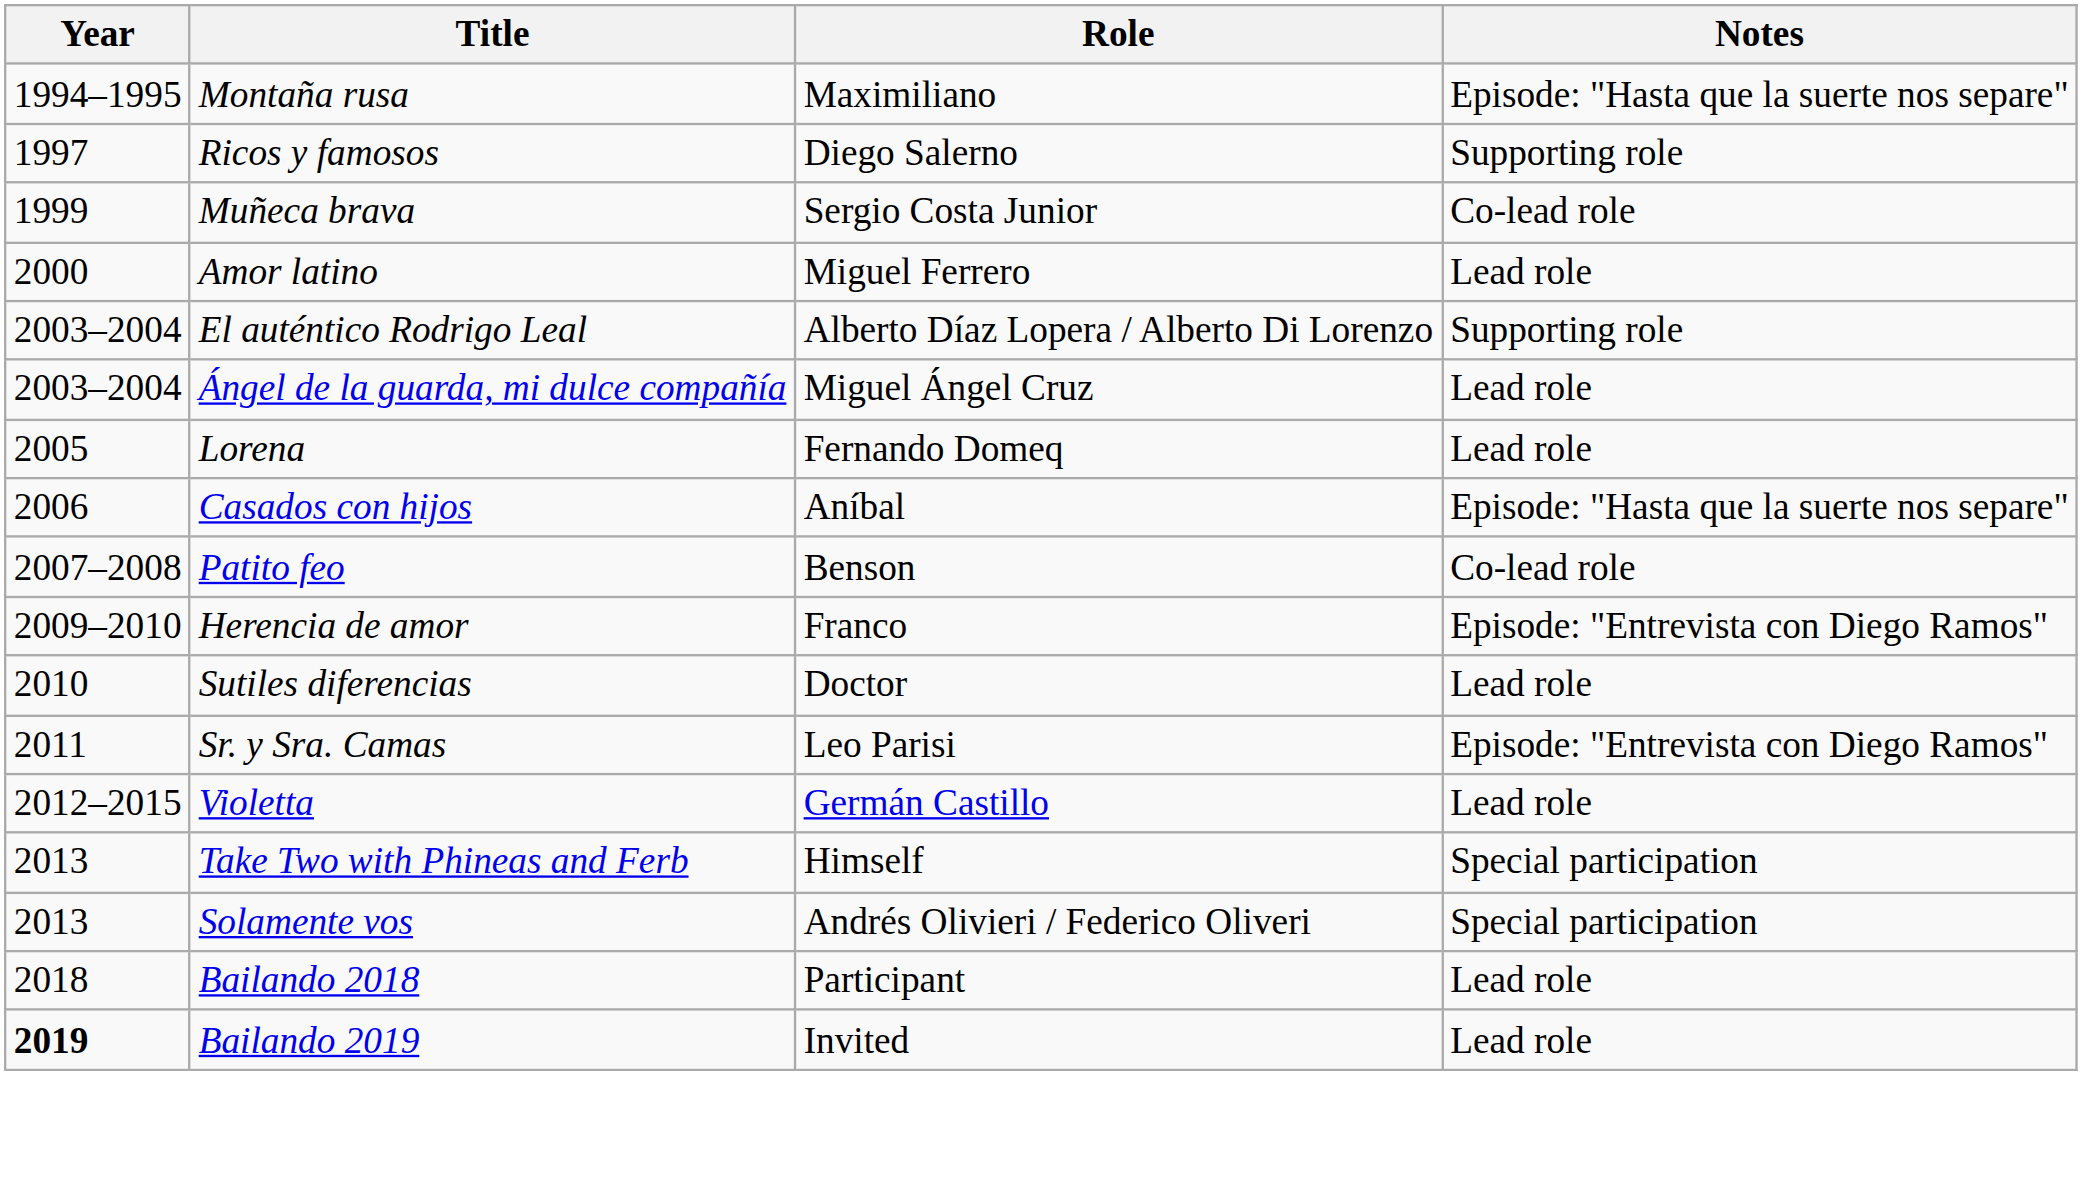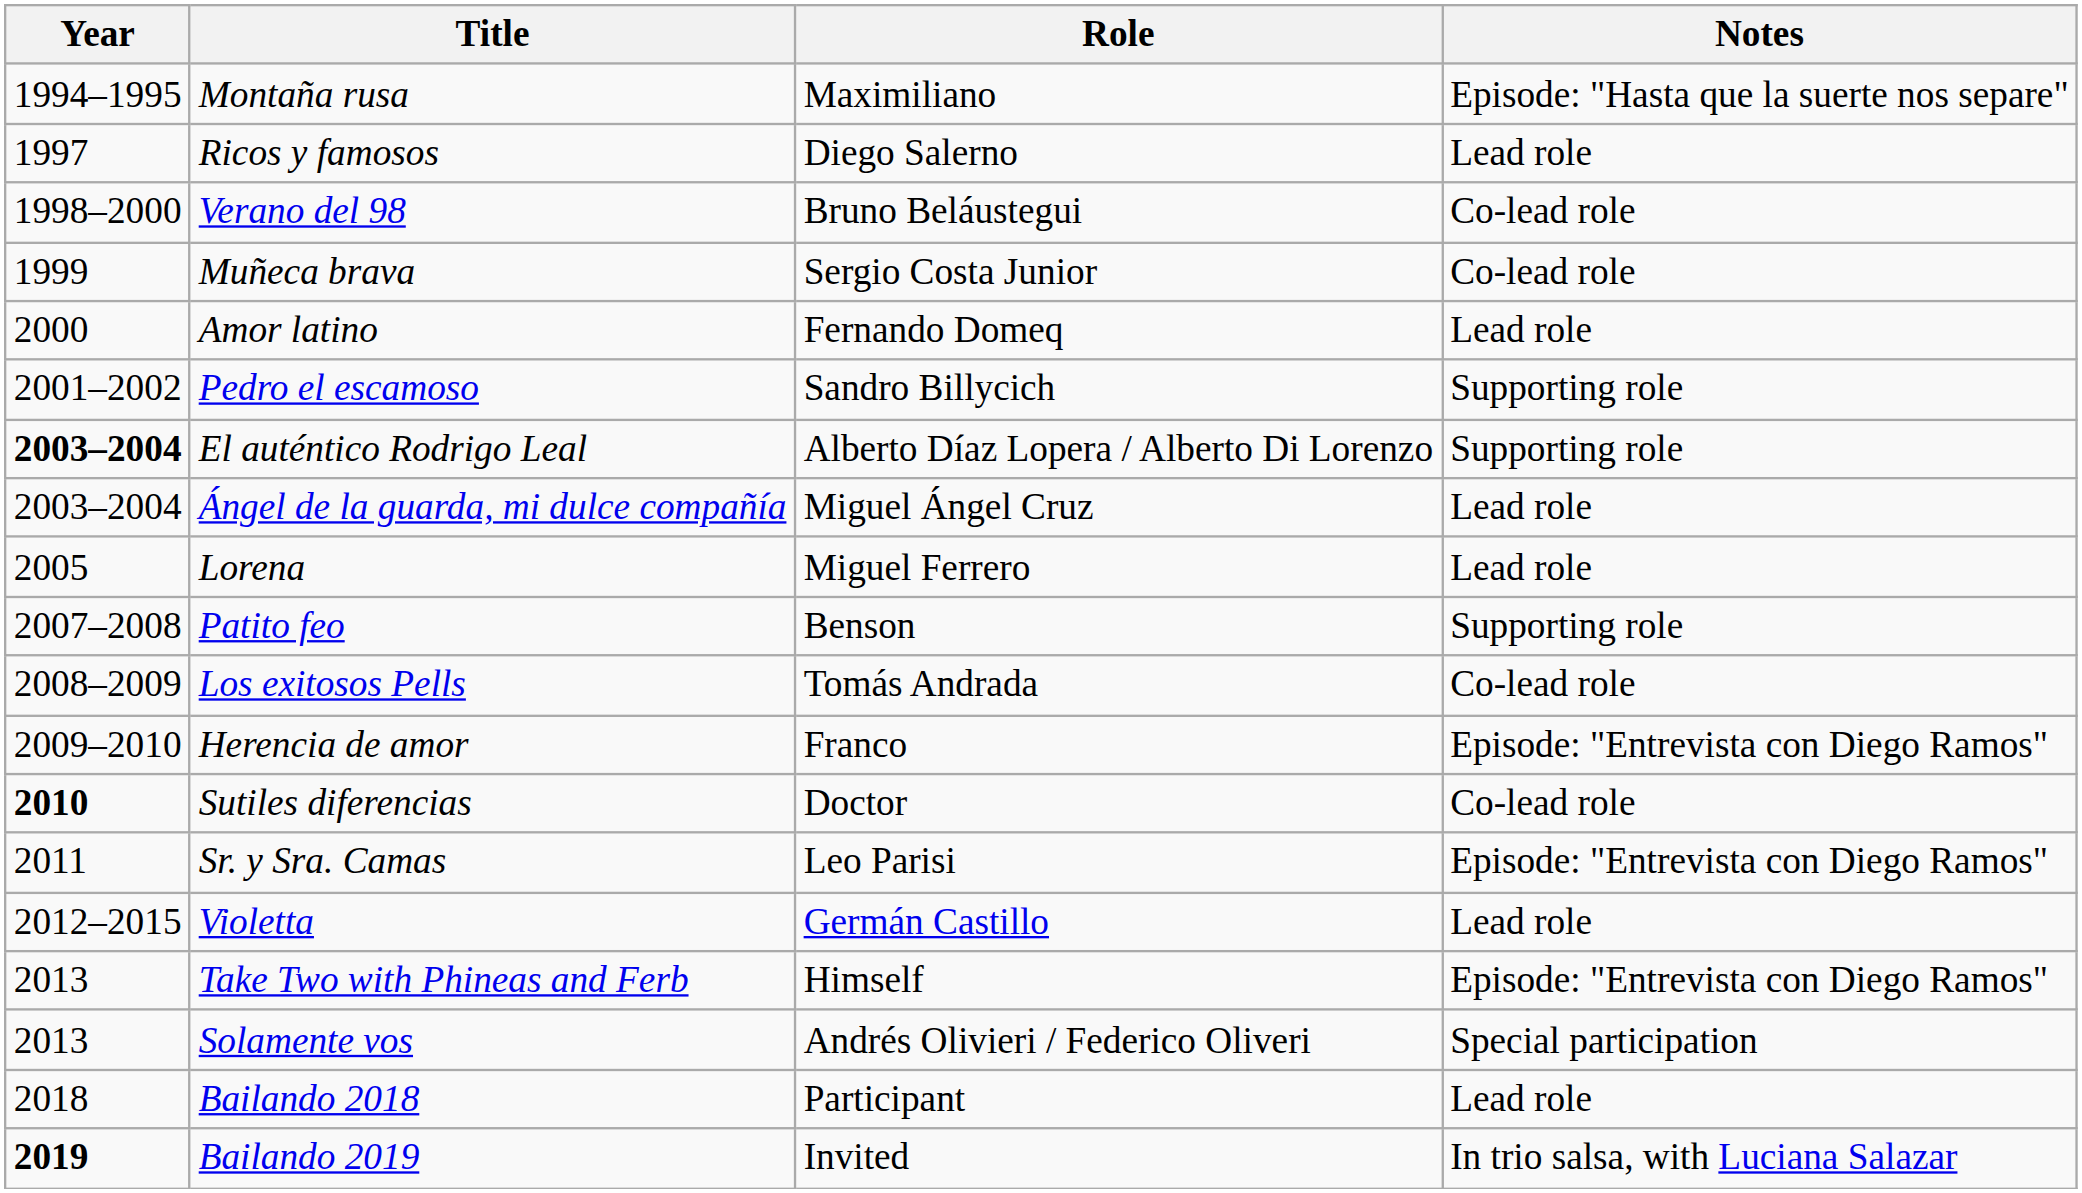 <table class="wikitable sortable">
 <tr>
 <th>Year</th>
 <th>Title</th>
 <th>Role</th>
 <th>Notes</th>
 </tr>
 <tr>
 <td>1994–1995</td>
 <td><em>Montaña rusa</em></td>
 <td>Maximiliano</td>
 <td>Episode: "Hasta que la suerte nos separe"</td>
 </tr>
 <tr>
 <td>1997</td>
 <td><em>Ricos y famosos</em></td>
 <td>Diego Salerno</td>
-<td>Supporting role</td>
+<td>Lead role</td>
+</tr>
+<tr>
+<td>1998–2000</td>
+<td><em><a href='#'>Verano del 98</a></em></td>
+<td>Bruno Beláustegui</td>
+<td>Co-lead role</td>
 </tr>
 <tr>
 <td>1999</td>
 <td><em>Muñeca brava</em></td>
 <td>Sergio Costa Junior</td>
 <td>Co-lead role</td>
 </tr>
 <tr>
 <td>2000</td>
 <td><em>Amor latino</em></td>
-<td>Miguel Ferrero</td>
+<td>Fernando Domeq</td>
 <td>Lead role</td>
 </tr>
 <tr>
-<td>2003–2004</td>
+<td>2001–2002</td>
+<td><em><a href='#'>Pedro el escamoso</a></em></td>
+<td>Sandro Billycich</td>
+<td>Supporting role</td>
+</tr>
+<tr>
+<td><strong>2003–2004</strong></td>
 <td><em>El auténtico Rodrigo Leal</em></td>
 <td>Alberto Díaz Lopera / Alberto Di Lorenzo</td>
 <td>Supporting role</td>
 </tr>
 <tr>
 <td>2003–2004</td>
 <td><em><a href='#'>Ángel de la guarda, mi dulce compañía</a></em></td>
 <td>Miguel Ángel Cruz</td>
 <td>Lead role</td>
 </tr>
 <tr>
 <td>2005</td>
 <td><em>Lorena</em></td>
-<td>Fernando Domeq</td>
+<td>Miguel Ferrero</td>
 <td>Lead role</td>
-</tr>
-<tr>
-<td>2006</td>
-<td><em><a href='#'>Casados con hijos</a></em></td>
-<td>Aníbal</td>
-<td>Episode: "Hasta que la suerte nos separe"</td>
 </tr>
 <tr>
 <td>2007–2008</td>
 <td><em><a href='#'>Patito feo</a></em></td>
 <td>Benson</td>
+<td>Supporting role</td>
+</tr>
+<tr>
+<td>2008–2009</td>
+<td><em><a href='#'>Los exitosos Pells</a></em></td>
+<td>Tomás Andrada</td>
 <td>Co-lead role</td>
 </tr>
 <tr>
 <td>2009–2010</td>
 <td><em>Herencia de amor</em></td>
 <td>Franco</td>
 <td>Episode: "Entrevista con Diego Ramos"</td>
 </tr>
 <tr>
-<td>2010</td>
+<td><strong>2010</strong></td>
 <td><em>Sutiles diferencias</em></td>
 <td>Doctor</td>
-<td>Lead role</td>
+<td>Co-lead role</td>
 </tr>
 <tr>
 <td>2011</td>
 <td><em>Sr. y Sra. Camas</em></td>
 <td>Leo Parisi</td>
 <td>Episode: "Entrevista con Diego Ramos"</td>
 </tr>
 <tr>
 <td>2012–2015</td>
 <td><em><a href='#'>Violetta</a></em></td>
 <td><a href='#'>Germán Castillo</a></td>
 <td>Lead role</td>
 </tr>
 <tr>
 <td>2013</td>
 <td><em><a href='#'>Take Two with Phineas and Ferb</a></em></td>
 <td>Himself</td>
-<td>Special participation</td>
+<td>Episode: "Entrevista con Diego Ramos"</td>
 </tr>
 <tr>
 <td>2013</td>
 <td><em><a href='#'>Solamente vos</a></em></td>
 <td>Andrés Olivieri / Federico Oliveri</td>
 <td>Special participation</td>
 </tr>
 <tr>
 <td>2018</td>
 <td><em><a href='#'>Bailando 2018</a></em></td>
 <td>Participant</td>
 <td>Lead role</td>
 </tr>
 <tr>
 <td><strong>2019</strong></td>
 <td><em><a href='#'>Bailando 2019</a></em></td>
 <td>Invited</td>
-<td>Lead role</td>
+<td>In trio salsa, with <a href='#'>Luciana Salazar</a></td>
 </tr>
 </table>
